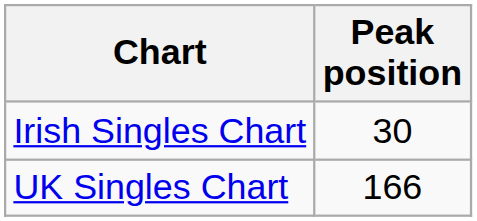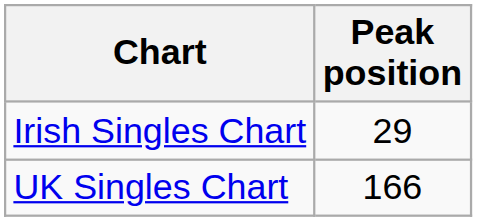 <table class="wikitable sortable">
 <tr>
 <th align="left">Chart</th>
 <th align="center">Peak<br>position</th>
 </tr>
 <tr>
 <td align="left"><a href='#'>Irish Singles Chart</a></td>
-<td align="center">30</td>
+<td align="center">29</td>
 </tr>
 <tr>
 <td align="left"><a href='#'>UK Singles Chart</a></td>
 <td align="center">166</td>
 </tr>
 </table>
